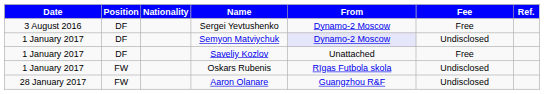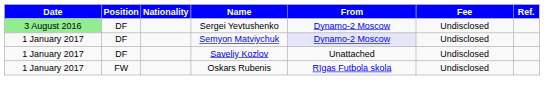 <table class="wikitable"  style="text-align:center; font-size:90%; ">
 <tr>
 <th style="background:#00f; color:white; width:150px;">Date</th>
 <th style="background:#00f; color:white; width:55px;">Position</th>
 <th style="background:#00f; color:white; width:505x;">Nationality</th>
 <th style="background:#00f; color:white; width:150px;">Name</th>
 <th style="background:#00f; color:white; width:200px;">From</th>
 <th style="background:#00f; color:white; width:150px;">Fee</th>
 <th style="background:#00f; color:white; width:35px;">Ref.</th>
 </tr>
 <tr>
-<td>3 August 2016</td>
+<td style="background: lightgreen;">3 August 2016</td>
 <td>DF</td>
 <td></td>
 <td>Sergei Yevtushenko</td>
 <td><a href='#'>Dynamo-2 Moscow</a></td>
-<td>Free</td>
+<td>Undisclosed</td>
 <td></td>
 </tr>
 <tr>
 <td>1 January 2017</td>
 <td>DF</td>
 <td></td>
 <td><a href='#'>Semyon Matviychuk</a></td>
 <td style="background: lavender;"><a href='#'>Dynamo-2 Moscow</a></td>
 <td>Undisclosed</td>
 <td></td>
 </tr>
 <tr>
 <td>1 January 2017</td>
 <td>DF</td>
 <td></td>
 <td><a href='#'>Saveliy Kozlov</a></td>
 <td>Unattached</td>
-<td>Free</td>
+<td>Undisclosed</td>
 <td></td>
 </tr>
 <tr>
 <td>1 January 2017</td>
 <td>FW</td>
 <td></td>
 <td>Oskars Rubenis</td>
 <td><a href='#'>Rīgas Futbola skola</a></td>
 <td>Undisclosed</td>
 <td></td>
 </tr>
-<tr>
-<td>28 January 2017</td>
-<td>FW</td>
-<td></td>
-<td><a href='#'>Aaron Olanare</a></td>
-<td><a href='#'>Guangzhou R&F</a></td>
-<td>Undisclosed</td>
-<td></td>
-</tr>
 </table>
